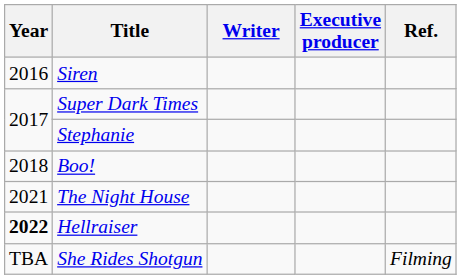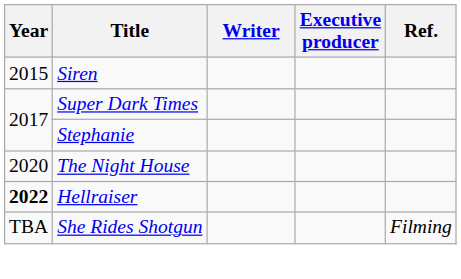 <table class="wikitable">
 <tr>
 <th>Year</th>
 <th>Title</th>
 <th width="65"><a href='#'>Writer</a></th>
 <th width="65"><a href='#'>Executive producer</a></th>
 <th>Ref.</th>
 </tr>
 <tr>
-<td>2016</td>
+<td>2015</td>
 <td><em><a href='#'>Siren</a></em></td>
 <td></td>
 <td></td>
 <td></td>
 </tr>
 <tr>
 <td rowspan="2">2017</td>
 <td><em><a href='#'>Super Dark Times</a></em></td>
 <td></td>
 <td></td>
 <td></td>
 </tr>
 <tr>
 <td><em><a href='#'>Stephanie</a></em></td>
 <td></td>
 <td></td>
 <td></td>
 </tr>
 <tr>
-<td>2018</td>
-<td><em><a href='#'>Boo!</a></em></td>
-<td></td>
-<td></td>
-<td></td>
-</tr>
-<tr>
-<td>2021</td>
+<td>2020</td>
 <td><em><a href='#'>The Night House</a></em></td>
 <td></td>
 <td></td>
 <td></td>
 </tr>
 <tr>
 <td><strong>2022</strong></td>
 <td><em><a href='#'>Hellraiser</a></em></td>
 <td></td>
 <td></td>
 <td></td>
 </tr>
 <tr>
 <td>TBA</td>
 <td><em><a href='#'>She Rides Shotgun</a></em></td>
 <td></td>
 <td></td>
 <td><em>Filming</em></td>
 </tr>
 </table>
